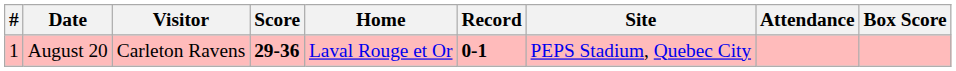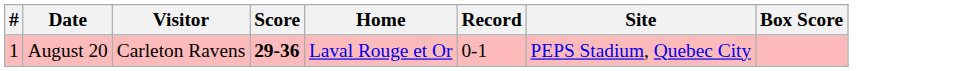 <table class="wikitable">
 <tr>
 <th>#</th>
 <th>Date</th>
 <th>Visitor</th>
 <th>Score</th>
 <th>Home</th>
 <th>Record</th>
 <th>Site</th>
-<th>Attendance</th>
 <th>Box Score</th>
 </tr>
 <tr bgcolor="#ffbbbb">
 <td>1</td>
 <td>August 20</td>
 <td>Carleton Ravens</td>
 <td><strong>29-36</strong></td>
 <td><a href='#'>Laval Rouge et Or</a></td>
-<td><strong>0-1</strong></td>
+<td>0-1</td>
 <td><a href='#'>PEPS Stadium</a>, <a href='#'>Quebec City</a></td>
-<td></td>
 <td></td>
 </tr>
 </table>
